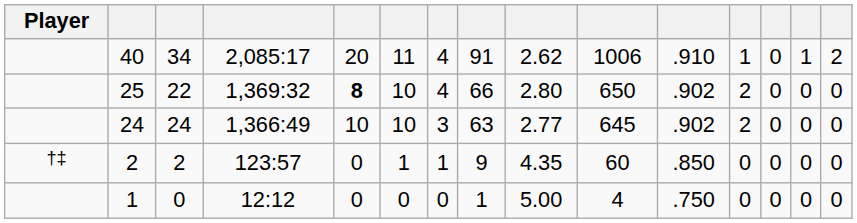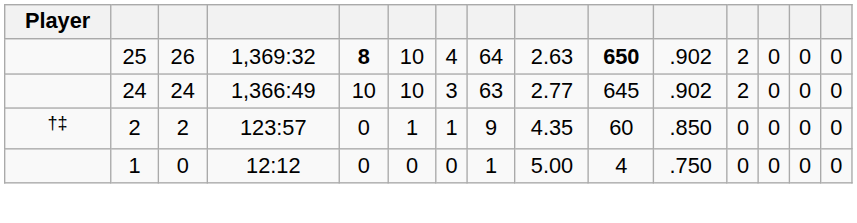 <table class="wikitable sortable" style="width:100%; text-align:center;">
 <tr style="background:#ddd;">
 <th>Player</th>
 <th></th>
 <th></th>
 <th></th>
 <th></th>
 <th></th>
 <th></th>
 <th></th>
 <th></th>
 <th></th>
 <th></th>
 <th></th>
 <th></th>
 <th></th>
 <th></th>
 </tr>
 <tr>
 <td></td>
-<td>40</td>
-<td>34</td>
-<td>2,085:17</td>
-<td>20</td>
-<td>11</td>
-<td>4</td>
-<td>91</td>
-<td>2.62</td>
-<td>1006</td>
-<td>.910</td>
-<td>1</td>
-<td>0</td>
-<td>1</td>
-<td>2</td>
-</tr>
-<tr>
-<td></td>
 <td>25</td>
-<td>22</td>
+<td>26</td>
 <td>1,369:32</td>
 <td><strong>8</strong></td>
 <td>10</td>
 <td>4</td>
-<td>66</td>
-<td>2.80</td>
-<td>650</td>
+<td>64</td>
+<td>2.63</td>
+<td><strong>650</strong></td>
 <td>.902</td>
 <td>2</td>
 <td>0</td>
 <td>0</td>
 <td>0</td>
 </tr>
 <tr>
 <td></td>
 <td>24</td>
 <td>24</td>
 <td>1,366:49</td>
 <td>10</td>
 <td>10</td>
 <td>3</td>
 <td>63</td>
 <td>2.77</td>
 <td>645</td>
 <td>.902</td>
 <td>2</td>
 <td>0</td>
 <td>0</td>
 <td>0</td>
 </tr>
 <tr>
 <td><sup>†‡</sup></td>
 <td>2</td>
 <td>2</td>
 <td>123:57</td>
 <td>0</td>
 <td>1</td>
 <td>1</td>
 <td>9</td>
 <td>4.35</td>
 <td>60</td>
 <td>.850</td>
 <td>0</td>
 <td>0</td>
 <td>0</td>
 <td>0</td>
 </tr>
 <tr>
 <td></td>
 <td>1</td>
 <td>0</td>
 <td>12:12</td>
 <td>0</td>
 <td>0</td>
 <td>0</td>
 <td>1</td>
 <td>5.00</td>
 <td>4</td>
 <td>.750</td>
 <td>0</td>
 <td>0</td>
 <td>0</td>
 <td>0</td>
 </tr>
 </table>
